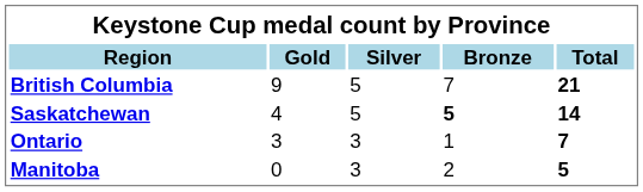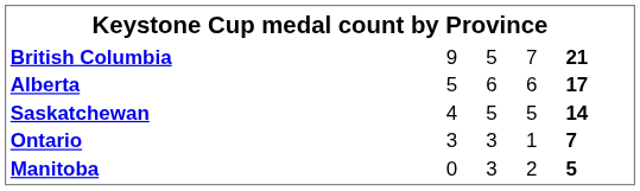 <table cellpadding="1" width="450px" style="font-size: 90%; border: 1px solid gray;">
 <tr align="center" style="font-size: larger;">
 <td colspan=5><strong>Keystone Cup medal count by Province</strong></td>
-</tr>
-<tr style="background:lightblue;" align="center">
-<td><strong>Region</strong></td>
-<td><strong>Gold</strong></td>
-<td><strong>Silver</strong></td>
-<td><strong>Bronze</strong></td>
-<td><strong>Total</strong></td>
 </tr>
 <tr align="left">
 <td><strong><a href='#'>British Columbia</a></strong></td>
 <td>9</td>
 <td>5</td>
 <td>7</td>
 <td><strong>21</strong></td>
 </tr>
 <tr align="left">
+<td><strong><a href='#'>Alberta</a></strong></td>
+<td>5</td>
+<td>6</td>
+<td>6</td>
+<td><strong>17</strong></td>
+</tr>
+<tr align="left">
 <td><strong><a href='#'>Saskatchewan</a></strong></td>
 <td>4</td>
 <td>5</td>
-<td><strong>5</strong></td>
+<td>5</td>
 <td><strong>14</strong></td>
 </tr>
 <tr align="left">
 <td><strong><a href='#'>Ontario</a></strong></td>
 <td>3</td>
 <td>3</td>
 <td>1</td>
 <td><strong>7</strong></td>
 </tr>
 <tr align="left">
 <td><strong><a href='#'>Manitoba</a></strong></td>
 <td>0</td>
 <td>3</td>
 <td>2</td>
 <td><strong>5</strong></td>
 </tr>
 </table>
